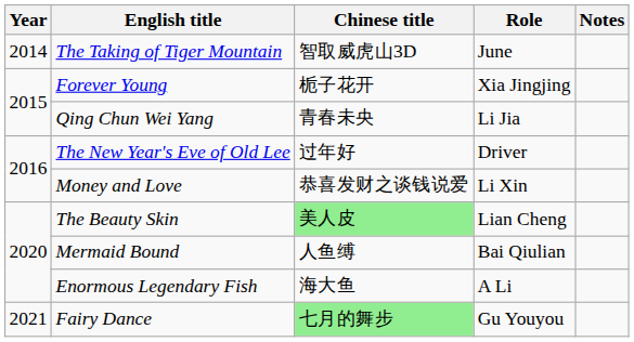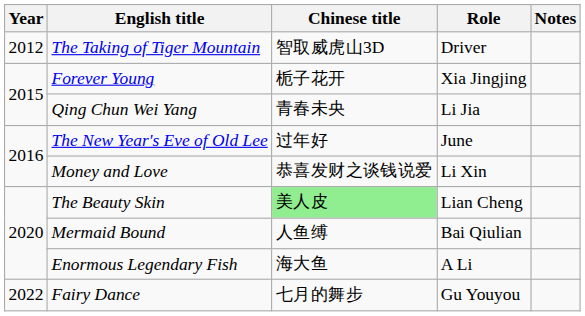 <table class="wikitable">
 <tr>
 <th>Year</th>
 <th>English title</th>
 <th>Chinese title</th>
 <th>Role</th>
 <th>Notes</th>
 </tr>
 <tr>
-<td>2014</td>
+<td>2012</td>
 <td><em><a href='#'>The Taking of Tiger Mountain</a></em></td>
 <td>智取威虎山3D</td>
-<td>June</td>
+<td>Driver</td>
 <td></td>
 </tr>
 <tr>
 <td rowspan=2>2015</td>
 <td><em><a href='#'>Forever Young</a></em></td>
 <td>栀子花开</td>
 <td>Xia Jingjing</td>
 <td></td>
 </tr>
 <tr>
 <td><em>Qing Chun Wei Yang</em></td>
 <td>青春未央</td>
 <td>Li Jia</td>
 <td></td>
 </tr>
 <tr>
 <td rowspan=2>2016</td>
 <td><em><a href='#'>The New Year's Eve of Old Lee</a></em></td>
 <td>过年好</td>
-<td>Driver</td>
+<td>June</td>
 <td></td>
 </tr>
 <tr>
 <td><em>Money and Love</em></td>
 <td>恭喜发财之谈钱说爱</td>
 <td>Li Xin</td>
 <td></td>
 </tr>
 <tr>
 <td rowspan="3">2020</td>
 <td><em>The Beauty Skin</em></td>
 <td style="background: lightgreen;">美人皮</td>
 <td>Lian Cheng</td>
 <td></td>
 </tr>
 <tr>
 <td><em>Mermaid Bound</em></td>
 <td>人鱼缚</td>
 <td>Bai Qiulian</td>
 <td></td>
 </tr>
 <tr>
 <td><em>Enormous Legendary Fish</em></td>
 <td>海大鱼</td>
 <td>A Li</td>
 <td></td>
 </tr>
 <tr>
-<td>2021</td>
+<td>2022</td>
 <td><em>Fairy Dance</em></td>
-<td style="background: lightgreen;">七月的舞步</td>
+<td>七月的舞步</td>
 <td>Gu Youyou</td>
 <td></td>
 </tr>
 </table>
